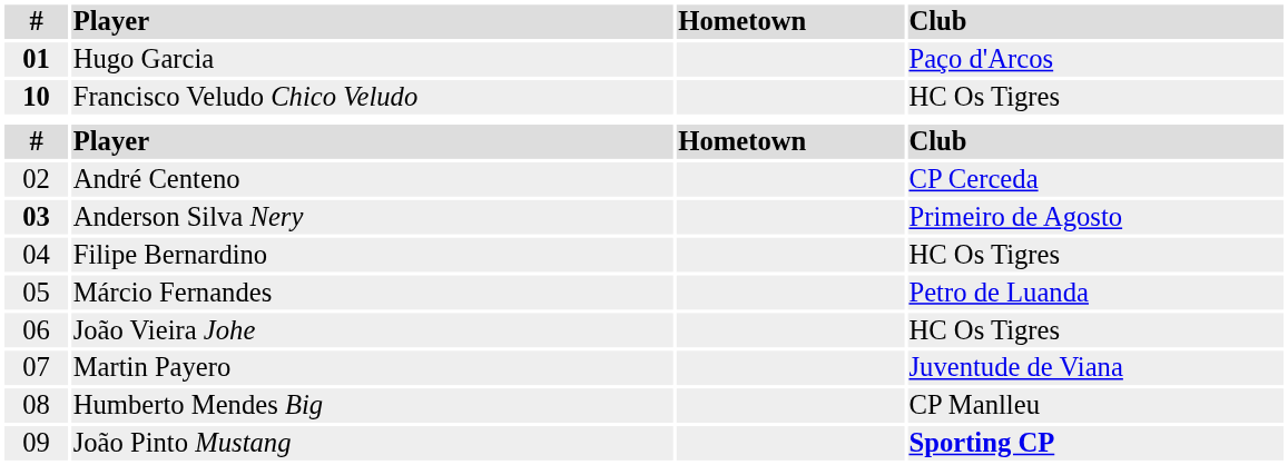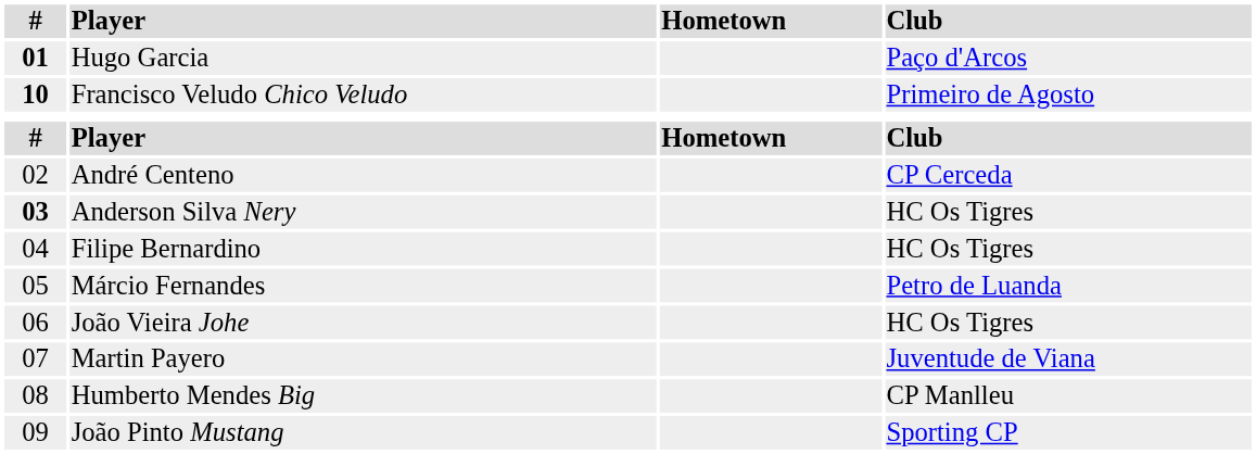 <table width=750>
 <tr>
 <th colspan=9></th>
 </tr>
 <tr bgcolor="#dddddd">
 <th width=5%>#</th>
 <td align=left!!width=35%><strong>Player</strong></td>
 <td align=center!!width=20%><strong>Hometown</strong></td>
 <td align=center!!width=35%><strong>Club</strong></td>
 </tr>
 <tr bgcolor="#eeeeee">
 <td align=center><strong>01</strong></td>
 <td>Hugo Garcia</td>
 <td></td>
 <td> <a href='#'>Paço d'Arcos</a></td>
 </tr>
 <tr bgcolor="#eeeeee">
 <td align=center><strong>10</strong></td>
 <td>Francisco Veludo <em>Chico Veludo</em></td>
 <td></td>
-<td> HC Os Tigres</td>
+<td> <a href='#'>Primeiro de Agosto</a></td>
 </tr>
 <tr>
 <th colspan=9></th>
 </tr>
 <tr bgcolor="#dddddd">
 <th width=5%>#</th>
 <td align=left!!width=35%><strong>Player</strong></td>
 <td align=center!!width=20%><strong>Hometown</strong></td>
 <td align=center!!width=35%><strong>Club</strong></td>
 </tr>
 <tr bgcolor="#eeeeee">
 <td align=center>02</td>
 <td>André Centeno</td>
 <td></td>
 <td> <a href='#'>CP Cerceda</a></td>
 </tr>
 <tr bgcolor="#eeeeee">
 <td align=center><strong>03</strong></td>
 <td>Anderson Silva <em>Nery</em></td>
 <td></td>
-<td> <a href='#'>Primeiro de Agosto</a></td>
+<td> HC Os Tigres</td>
 </tr>
 <tr bgcolor="#eeeeee">
 <td align=center>04</td>
 <td>Filipe Bernardino</td>
 <td></td>
 <td> HC Os Tigres</td>
 </tr>
 <tr bgcolor="#eeeeee">
 <td align=center>05</td>
 <td>Márcio Fernandes</td>
 <td></td>
 <td> <a href='#'>Petro de Luanda</a></td>
 </tr>
 <tr bgcolor="#eeeeee">
 <td align=center>06</td>
 <td>João Vieira <em>Johe</em></td>
 <td></td>
 <td> HC Os Tigres</td>
 </tr>
 <tr bgcolor="#eeeeee">
 <td align=center>07</td>
 <td>Martin Payero</td>
 <td></td>
 <td> <a href='#'>Juventude de Viana</a></td>
 </tr>
 <tr bgcolor="#eeeeee">
 <td align=center>08</td>
 <td>Humberto Mendes <em>Big</em></td>
 <td></td>
 <td> CP Manlleu</td>
 </tr>
 <tr bgcolor="#eeeeee">
 <td align=center>09</td>
 <td>João Pinto <em>Mustang</em></td>
 <td></td>
-<td><strong> <a href='#'>Sporting CP</a></strong></td>
+<td> <a href='#'>Sporting CP</a></td>
 </tr>
 </table>
